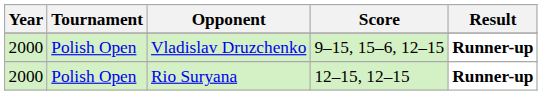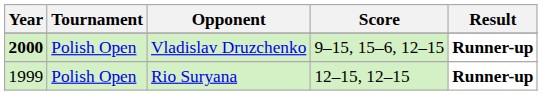 <table class="sortable wikitable" style="font-size: 95%;">
 <tr>
 <th>Year</th>
 <th>Tournament</th>
 <th>Opponent</th>
 <th>Score</th>
 <th>Result</th>
 </tr>
 <tr>
 </tr>
 <tr style="background:#D4F1C5">
-<td align="center">2000</td>
+<td align="center"><strong>2000</strong></td>
 <td align="left"><a href='#'>Polish Open</a></td>
 <td align="left"> <a href='#'>Vladislav Druzchenko</a></td>
 <td align="left">9–15, 15–6, 12–15</td>
 <td style="text-align:left; background:white"> <strong>Runner-up</strong></td>
 </tr>
 <tr>
 </tr>
 <tr style="background:#D4F1C5">
-<td align="center">2000</td>
+<td align="center">1999</td>
 <td align="left"><a href='#'>Polish Open</a></td>
 <td align="left"> <a href='#'>Rio Suryana</a></td>
 <td align="left">12–15, 12–15</td>
 <td style="text-align:left; background:white"> <strong>Runner-up</strong></td>
 </tr>
 </table>
